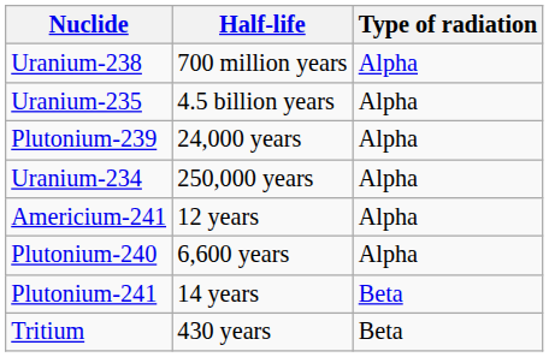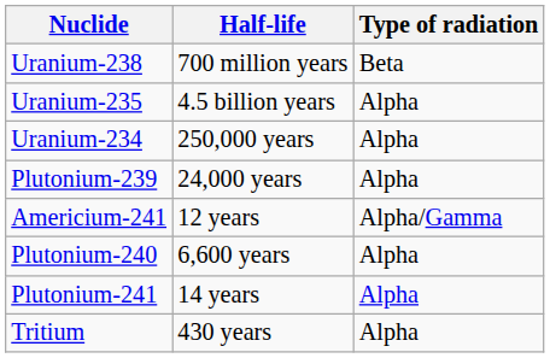 <table class="wikitable">
 <tr>
 <th><a href='#'>Nuclide</a></th>
 <th><a href='#'>Half-life</a></th>
 <th>Type of radiation</th>
 </tr>
 <tr>
 <td><a href='#'>Uranium-238</a></td>
 <td>700 million years</td>
-<td><a href='#'>Alpha</a></td>
+<td>Beta</td>
 </tr>
 <tr>
 <td><a href='#'>Uranium-235</a></td>
 <td>4.5 billion years</td>
+<td>Alpha</td>
+</tr>
+<tr>
+<td><a href='#'>Uranium-234</a></td>
+<td>250,000 years</td>
 <td>Alpha</td>
 </tr>
 <tr>
 <td><a href='#'>Plutonium-239</a></td>
 <td>24,000 years</td>
 <td>Alpha</td>
 </tr>
 <tr>
-<td><a href='#'>Uranium-234</a></td>
-<td>250,000 years</td>
-<td>Alpha</td>
-</tr>
-<tr>
 <td><a href='#'>Americium-241</a></td>
 <td>12 years</td>
-<td>Alpha</td>
+<td>Alpha/<a href='#'>Gamma</a></td>
 </tr>
 <tr>
 <td><a href='#'>Plutonium-240</a></td>
 <td>6,600 years</td>
 <td>Alpha</td>
 </tr>
 <tr>
 <td><a href='#'>Plutonium-241</a></td>
 <td>14 years</td>
-<td><a href='#'>Beta</a></td>
+<td><a href='#'>Alpha</a></td>
 </tr>
 <tr>
 <td><a href='#'>Tritium</a></td>
 <td>430 years</td>
-<td>Beta</td>
+<td>Alpha</td>
 </tr>
 </table>
